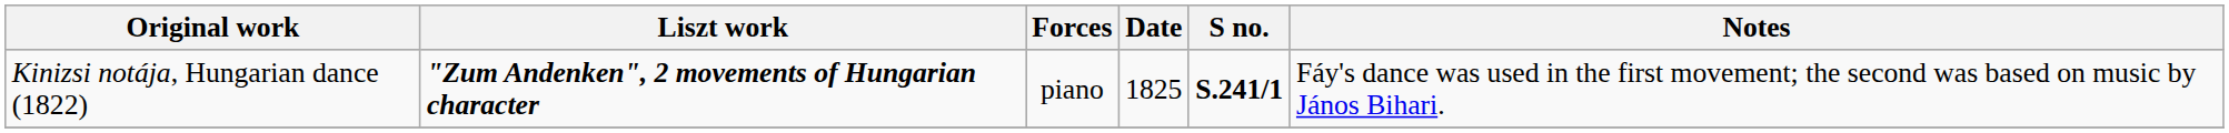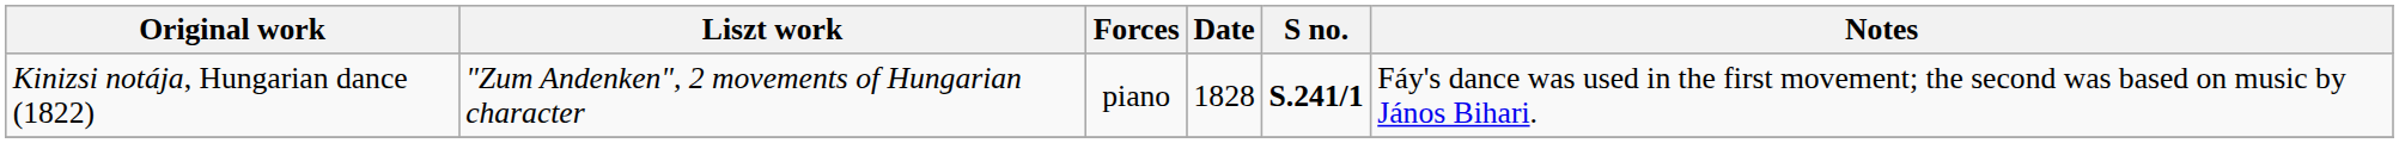 <table class="wikitable">
 <tr>
 <th>Original work</th>
 <th>Liszt work</th>
 <th>Forces</th>
 <th>Date</th>
 <th>S no.</th>
 <th>Notes</th>
 </tr>
 <tr>
 <td><em>Kinizsi notája</em>, Hungarian dance (1822)</td>
-<td><strong><em>"Zum Andenken", 2 movements of Hungarian character</em></strong></td>
+<td><em>"Zum Andenken", 2 movements of Hungarian character</em></td>
 <td style="text-align: center">piano</td>
-<td>1825</td>
+<td>1828</td>
 <td><strong>S.241/1</strong></td>
 <td>Fáy's dance was used in the first movement; the second was based on music by <a href='#'>János Bihari</a>.</td>
 </tr>
 <tr>
 </tr>
 </table>
